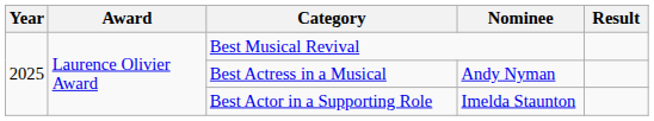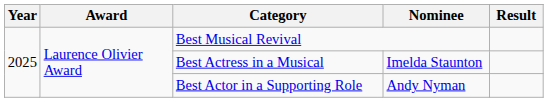 <table class="wikitable" style="width:95%;">
 <tr>
 <th style="width:5%;">Year</th>
 <th style="width:25%;">Award</th>
 <th style="width:40%;">Category</th>
 <th style="width:20%;">Nominee</th>
 <th style="width:10%;">Result</th>
 </tr>
 <tr>
 <td rowspan="3" style="text-align:center;">2025</td>
 <td rowspan="3"><a href='#'>Laurence Olivier Award</a></td>
 <td colspan="2"><a href='#'>Best Musical Revival</a></td>
 <td></td>
 </tr>
 <tr>
 <td><a href='#'>Best Actress in a Musical</a></td>
-<td><a href='#'>Andy Nyman</a></td>
+<td><a href='#'>Imelda Staunton</a></td>
 <td></td>
 </tr>
 <tr>
 <td><a href='#'>Best Actor in a Supporting Role</a></td>
-<td><a href='#'>Imelda Staunton</a></td>
+<td><a href='#'>Andy Nyman</a></td>
 <td></td>
 </tr>
 </table>
